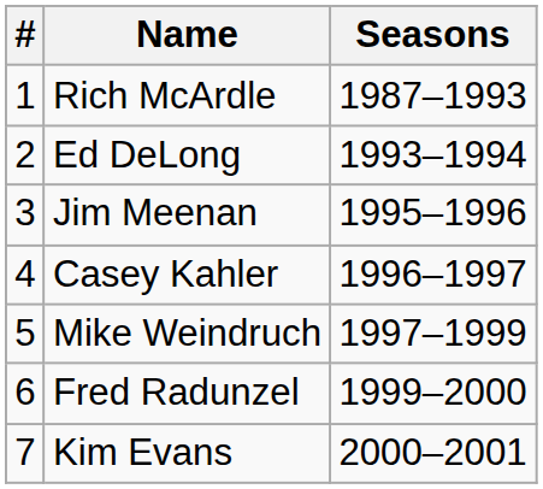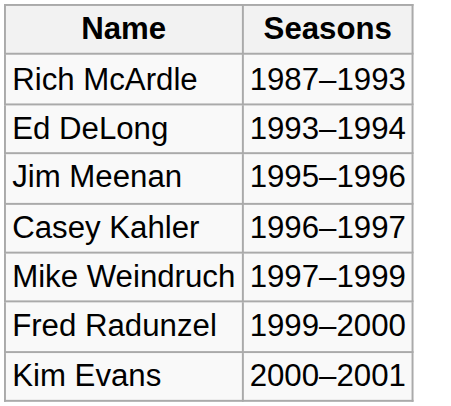 <table class="wikitable">
 <tr>
-<th>#</th>
 <th>Name</th>
 <th>Seasons</th>
 </tr>
 <tr>
-<td>1</td>
 <td>Rich McArdle</td>
 <td>1987–1993</td>
 </tr>
 <tr>
-<td>2</td>
 <td>Ed DeLong</td>
 <td>1993–1994</td>
 </tr>
 <tr>
-<td>3</td>
 <td>Jim Meenan</td>
 <td>1995–1996</td>
 </tr>
 <tr>
-<td>4</td>
 <td>Casey Kahler</td>
 <td>1996–1997</td>
 </tr>
 <tr>
-<td>5</td>
 <td>Mike Weindruch</td>
 <td>1997–1999</td>
 </tr>
 <tr>
-<td>6</td>
 <td>Fred Radunzel</td>
 <td>1999–2000</td>
 </tr>
 <tr>
-<td>7</td>
 <td>Kim Evans</td>
 <td>2000–2001</td>
 </tr>
 </table>
